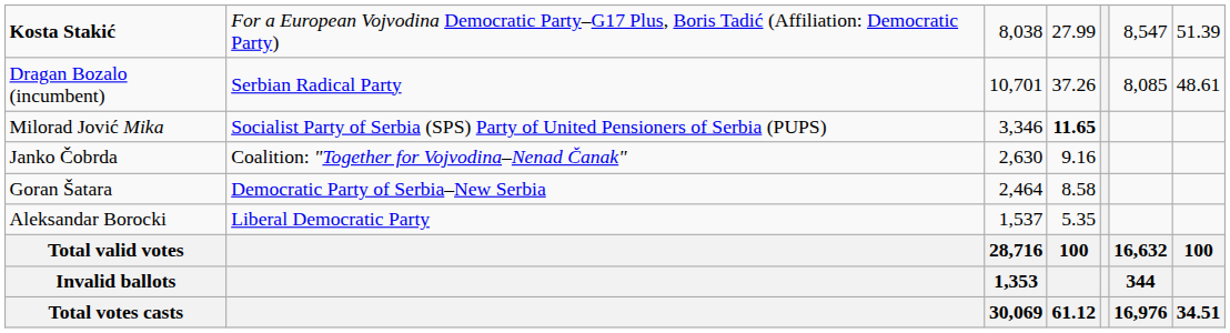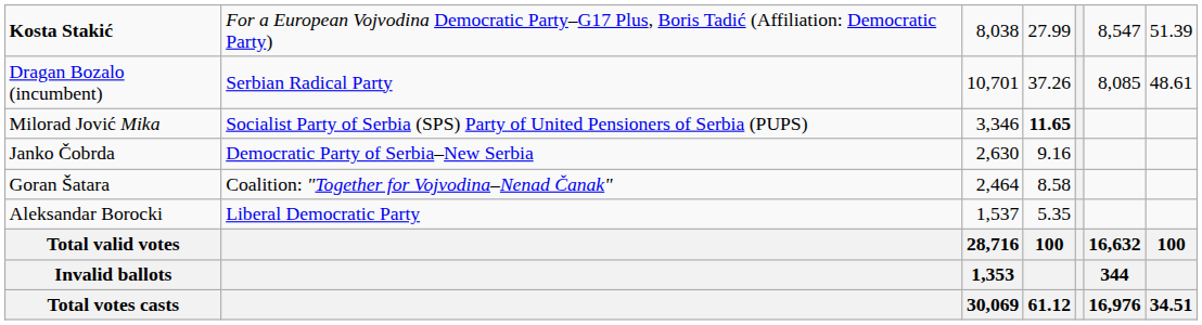 <table style="width:1000px;" class="wikitable">
 <tr>
 <td align="left"><strong>Kosta Stakić</strong></td>
 <td align="left"><em>For a European Vojvodina</em> <a href='#'>Democratic Party</a>–<a href='#'>G17 Plus</a>, <a href='#'>Boris Tadić</a> (Affiliation: <a href='#'>Democratic Party</a>)</td>
 <td align="right">8,038</td>
 <td align="right">27.99</td>
 <th align="left"></th>
 <td align="right">8,547</td>
 <td align="right">51.39</td>
 </tr>
 <tr>
 <td align="left"><a href='#'>Dragan Bozalo</a> (incumbent)</td>
 <td align="left"><a href='#'>Serbian Radical Party</a></td>
 <td align="right">10,701</td>
 <td align="right">37.26</td>
 <th align="left"></th>
 <td align="right">8,085</td>
 <td align="right">48.61</td>
 </tr>
 <tr>
 <td align="left">Milorad Jović <em>Mika</em></td>
 <td align="left"><a href='#'>Socialist Party of Serbia</a> (SPS) <a href='#'>Party of United Pensioners of Serbia</a> (PUPS)</td>
 <td align="right">3,346</td>
 <td align="right"><strong>11.65</strong></td>
 <th align="left"></th>
 <td align="right"></td>
 <td align="right"></td>
 </tr>
 <tr>
 <td align="left">Janko Čobrda</td>
-<td align="left">Coalition: <em>"<a href='#'>Together for Vojvodina</a>–<a href='#'>Nenad Čanak</a>"</em></td>
+<td align="left"><a href='#'>Democratic Party of Serbia</a>–<a href='#'>New Serbia</a></td>
 <td align="right">2,630</td>
 <td align="right">9.16</td>
 <th align="left"></th>
 <td align="right"></td>
 <td align="right"></td>
 </tr>
 <tr>
 <td align="left">Goran Šatara</td>
-<td align="left"><a href='#'>Democratic Party of Serbia</a>–<a href='#'>New Serbia</a></td>
+<td align="left">Coalition: <em>"<a href='#'>Together for Vojvodina</a>–<a href='#'>Nenad Čanak</a>"</em></td>
 <td align="right">2,464</td>
 <td align="right">8.58</td>
 <th align="left"></th>
 <td align="right"></td>
 <td align="right"></td>
 </tr>
 <tr>
 <td align="left">Aleksandar Borocki</td>
 <td align="left"><a href='#'>Liberal Democratic Party</a></td>
 <td align="right">1,537</td>
 <td align="right">5.35</td>
 <th align="left"></th>
 <td align="right"></td>
 <td align="right"></td>
 </tr>
 <tr>
 <th align="left">Total valid votes</th>
 <th align="left"></th>
 <th align="right">28,716</th>
 <th align="right">100</th>
 <th align="left"></th>
 <th align="right">16,632</th>
 <th align="right">100</th>
 </tr>
 <tr>
 <th align="left">Invalid ballots</th>
 <th align="left"></th>
 <th align="right">1,353</th>
 <th align="right"></th>
 <th align="left"></th>
 <th align="right">344</th>
 <th align="right"></th>
 </tr>
 <tr>
 <th align="left">Total votes casts</th>
 <th align="left"></th>
 <th align="right">30,069</th>
 <th align="right">61.12</th>
 <th align="left"></th>
 <th align="right">16,976</th>
 <th align="right">34.51</th>
 </tr>
 </table>
